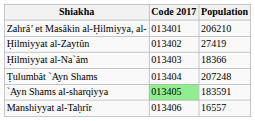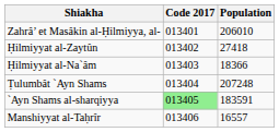 <table class="wikitable">
 <tr>
 <th colspan="1" rowspan="1">Shiakha</th>
 <th colspan="1" rowspan="1">Code 2017</th>
 <th colspan="1" rowspan="1">Population</th>
 </tr>
 <tr>
 <td>Zahrâ’ et Masâkin al-Ḥilmiyya, al-</td>
 <td>013401</td>
-<td>206210</td>
+<td>206010</td>
 </tr>
 <tr>
 <td>Ḥilmiyyat al-Zaytûn</td>
 <td>013402</td>
-<td>27419</td>
+<td>27418</td>
 </tr>
 <tr>
 <td>Ḥilmiyyat al-Na`âm</td>
 <td>013403</td>
 <td>18366</td>
 </tr>
 <tr>
 <td>Ṭulumbât `Ayn Shams</td>
 <td>013404</td>
 <td>207248</td>
 </tr>
 <tr>
 <td>`Ayn Shams al-sharqiyya</td>
 <td style="background: lightgreen;">013405</td>
 <td>183591</td>
 </tr>
 <tr>
 <td>Manshiyyat al-Taḥrîr</td>
 <td>013406</td>
 <td>16557</td>
 </tr>
 </table>
